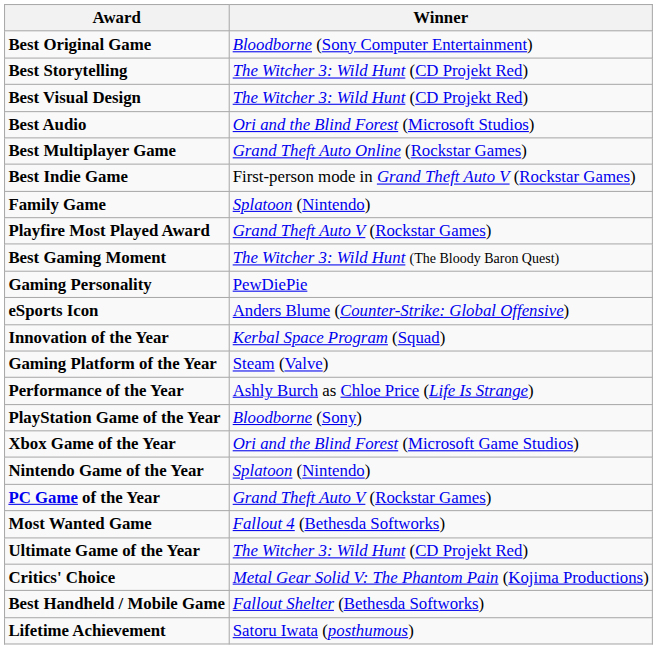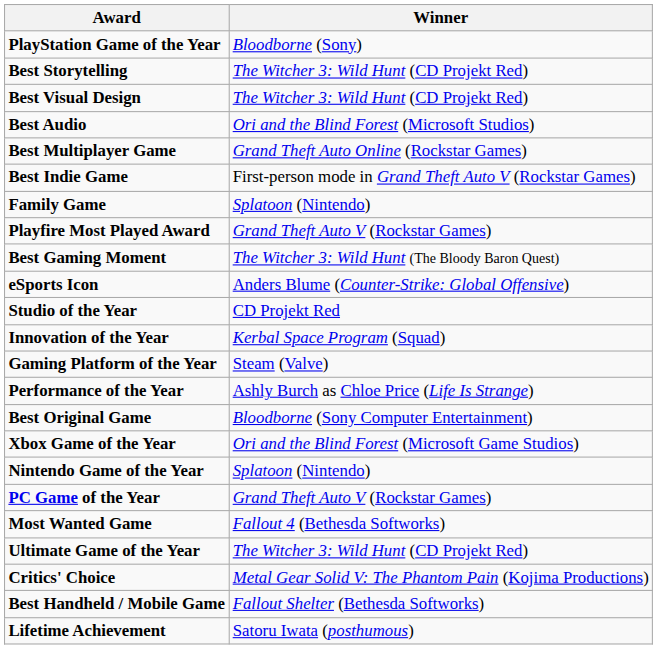 <table class="wikitable">
 <tr>
 <th><strong>Award</strong></th>
 <th><strong>Winner</strong></th>
 </tr>
 <tr>
-<td><strong>Best Original Game</strong></td>
-<td><em><a href='#'>Bloodborne</a></em> (<a href='#'>Sony Computer Entertainment</a>)</td>
+<td><strong>PlayStation Game of the Year</strong></td>
+<td><em><a href='#'>Bloodborne</a></em> (<a href='#'>Sony</a>)</td>
 </tr>
 <tr>
 <td><strong>Best Storytelling</strong></td>
 <td><em><a href='#'>The Witcher 3: Wild Hunt</a></em> (<a href='#'>CD Projekt Red</a>)</td>
 </tr>
 <tr>
 <td><strong>Best Visual Design</strong></td>
 <td><em><a href='#'>The Witcher 3: Wild Hunt</a></em> (<a href='#'>CD Projekt Red</a>)</td>
 </tr>
 <tr>
 <td><strong>Best Audio</strong></td>
 <td><em><a href='#'>Ori and the Blind Forest</a></em> (<a href='#'>Microsoft Studios</a>)</td>
 </tr>
 <tr>
 <td><strong>Best Multiplayer Game</strong></td>
 <td><em><a href='#'>Grand Theft Auto Online</a></em> (<a href='#'>Rockstar Games</a>)</td>
 </tr>
 <tr>
 <td><strong>Best Indie Game</strong></td>
 <td>First-person mode in <em><a href='#'>Grand Theft Auto V</a></em> (<a href='#'>Rockstar Games</a>)</td>
 </tr>
 <tr>
 <td><strong>Family Game</strong></td>
 <td><em><a href='#'>Splatoon</a></em> (<a href='#'>Nintendo</a>)</td>
 </tr>
 <tr>
 <td><strong>Playfire Most Played Award</strong></td>
 <td><em><a href='#'>Grand Theft Auto V</a></em> (<a href='#'>Rockstar Games</a>)</td>
 </tr>
 <tr>
 <td><strong>Best Gaming Moment</strong></td>
 <td><em><a href='#'>The Witcher 3: Wild Hunt</a></em> <small>(The Bloody Baron Quest)</small></td>
 </tr>
 <tr>
-<td><strong>Gaming Personality</strong></td>
-<td><a href='#'>PewDiePie</a></td>
+<td><strong>eSports Icon</strong></td>
+<td><a href='#'>Anders Blume</a> (<em><a href='#'>Counter-Strike: Global Offensive</a></em>)</td>
 </tr>
 <tr>
-<td><strong>eSports Icon</strong></td>
-<td><a href='#'>Anders Blume</a> (<em><a href='#'>Counter-Strike: Global Offensive</a></em>)</td>
+<td><strong>Studio of the Year</strong></td>
+<td><a href='#'>CD Projekt Red</a></td>
 </tr>
 <tr>
 <td><strong>Innovation of the Year</strong></td>
 <td><em><a href='#'>Kerbal Space Program</a></em> (<a href='#'>Squad</a>)</td>
 </tr>
 <tr>
 <td><strong>Gaming Platform of the Year </strong></td>
 <td><a href='#'>Steam</a> (<a href='#'>Valve</a>)</td>
 </tr>
 <tr>
 <td><strong>Performance of the Year</strong></td>
 <td><a href='#'>Ashly Burch</a> as <a href='#'>Chloe Price</a> (<em><a href='#'>Life Is Strange</a></em>)</td>
 </tr>
 <tr>
-<td><strong>PlayStation Game of the Year</strong></td>
-<td><em><a href='#'>Bloodborne</a></em> (<a href='#'>Sony</a>)</td>
+<td><strong>Best Original Game</strong></td>
+<td><em><a href='#'>Bloodborne</a></em> (<a href='#'>Sony Computer Entertainment</a>)</td>
 </tr>
 <tr>
 <td><strong>Xbox Game of the Year</strong></td>
 <td><em><a href='#'>Ori and the Blind Forest</a></em> (<a href='#'>Microsoft Game Studios</a>)</td>
 </tr>
 <tr>
 <td><strong>Nintendo Game of the Year</strong></td>
 <td><em><a href='#'>Splatoon</a></em> (<a href='#'>Nintendo</a>)</td>
 </tr>
 <tr>
 <td><strong><a href='#'>PC Game</a> of the Year</strong></td>
 <td><em><a href='#'>Grand Theft Auto V</a></em> (<a href='#'>Rockstar Games</a>)</td>
 </tr>
 <tr>
 <td><strong>Most Wanted Game</strong></td>
 <td><em><a href='#'>Fallout 4</a></em> (<a href='#'>Bethesda Softworks</a>)</td>
 </tr>
 <tr>
 <td><strong>Ultimate Game of the Year</strong></td>
 <td><em><a href='#'>The Witcher 3: Wild Hunt</a></em> (<a href='#'>CD Projekt Red</a>)</td>
 </tr>
 <tr>
 <td><strong>Critics' Choice</strong></td>
 <td><em><a href='#'>Metal Gear Solid V: The Phantom Pain</a></em> (<a href='#'>Kojima Productions</a>)</td>
 </tr>
 <tr>
 <td><strong>Best Handheld / Mobile Game</strong></td>
 <td><em><a href='#'>Fallout Shelter</a></em> (<a href='#'>Bethesda Softworks</a>)</td>
 </tr>
 <tr>
 <td><strong>Lifetime Achievement</strong></td>
 <td><a href='#'>Satoru Iwata</a> (<em><a href='#'>posthumous</a></em>)</td>
 </tr>
 </table>
